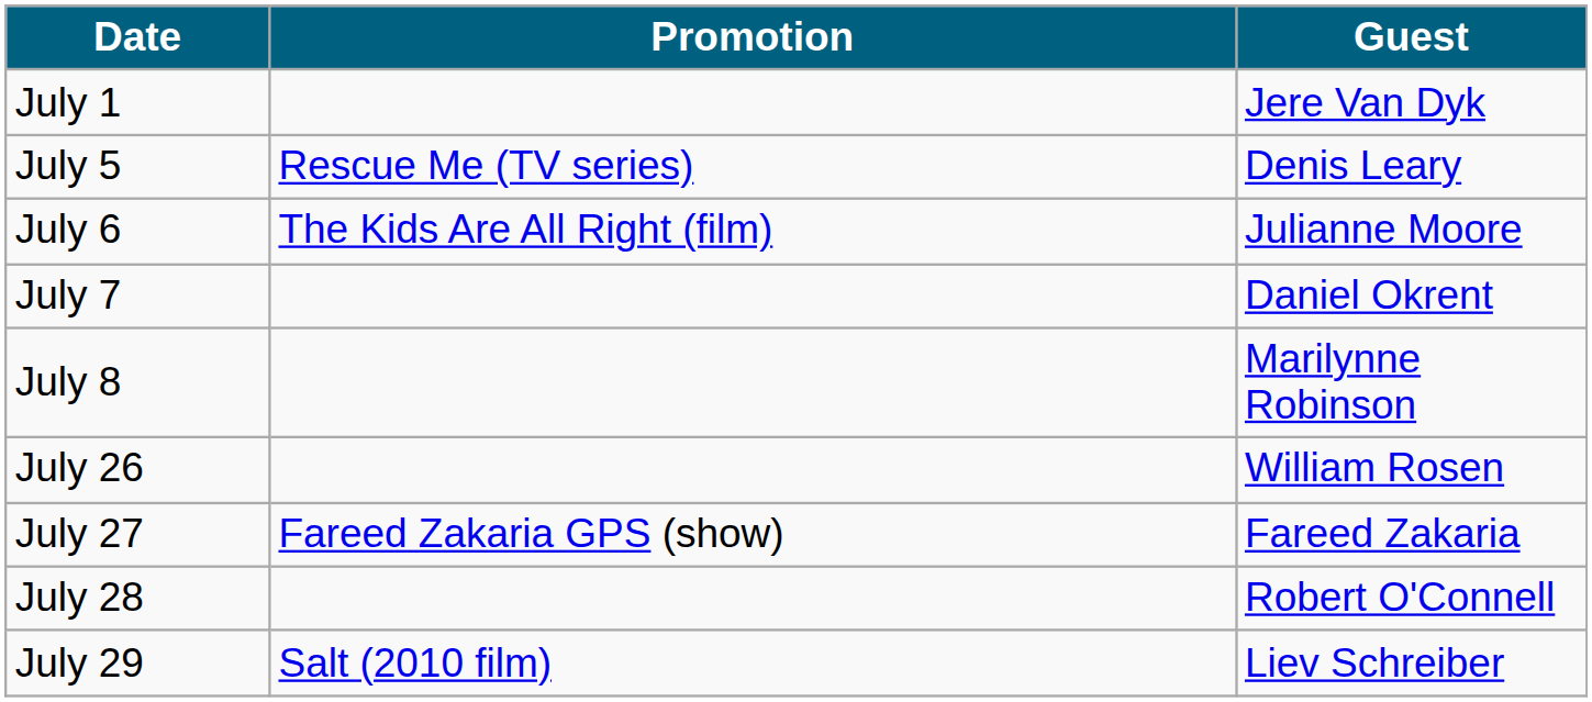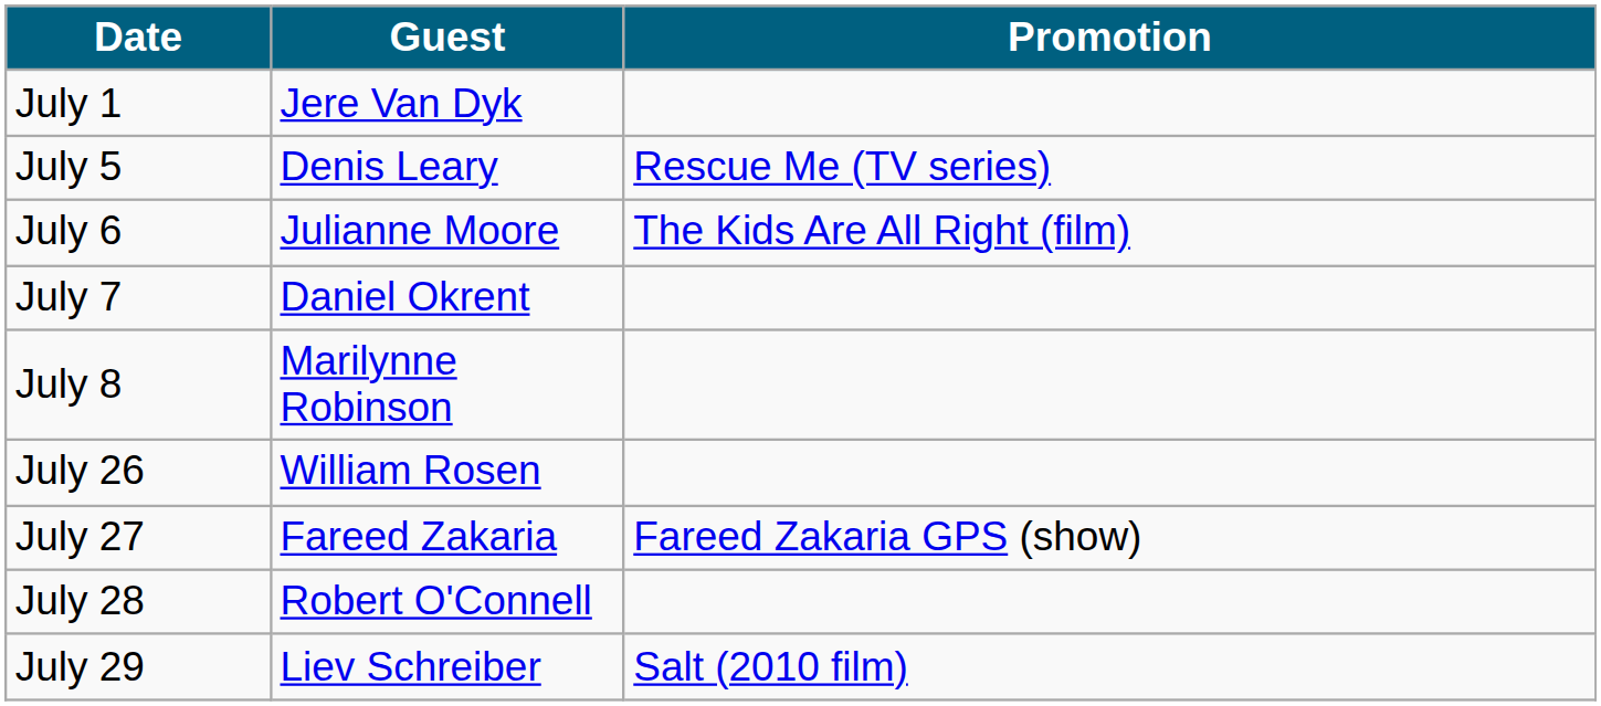 <table class="wikitable" width="100%">
 <tr bgcolor="#CCCCCC">
 <th width="15%" style="background:#006080; color:#FFFFFF">Date</th>
+<th width="20%" style="background:#006080; color:#FFFFFF">Guest</th>
 <th width="55%" style="background:#006080; color:#FFFFFF">Promotion</th>
-<th width="20%" style="background:#006080; color:#FFFFFF">Guest</th>
 </tr>
 <tr>
 <td>July 1</td>
+<td><a href='#'>Jere Van Dyk</a></td>
 <td></td>
-<td><a href='#'>Jere Van Dyk</a></td>
 </tr>
 <tr>
 <td>July 5</td>
+<td><a href='#'>Denis Leary</a></td>
 <td><a href='#'>Rescue Me (TV series)</a></td>
-<td><a href='#'>Denis Leary</a></td>
 </tr>
 <tr>
 <td>July 6</td>
+<td><a href='#'>Julianne Moore</a></td>
 <td><a href='#'>The Kids Are All Right (film)</a></td>
-<td><a href='#'>Julianne Moore</a></td>
 </tr>
 <tr>
 <td>July 7</td>
+<td><a href='#'>Daniel Okrent</a></td>
 <td></td>
-<td><a href='#'>Daniel Okrent</a></td>
 </tr>
 <tr>
 <td>July 8</td>
+<td><a href='#'>Marilynne Robinson</a></td>
 <td></td>
-<td><a href='#'>Marilynne Robinson</a></td>
 </tr>
 <tr>
 <td>July 26</td>
+<td><a href='#'>William Rosen</a></td>
 <td></td>
-<td><a href='#'>William Rosen</a></td>
 </tr>
 <tr>
 <td>July 27</td>
+<td><a href='#'>Fareed Zakaria</a></td>
 <td><a href='#'>Fareed Zakaria GPS</a> (show)</td>
-<td><a href='#'>Fareed Zakaria</a></td>
 </tr>
 <tr>
 <td>July 28</td>
+<td><a href='#'>Robert O'Connell</a></td>
 <td></td>
-<td><a href='#'>Robert O'Connell</a></td>
 </tr>
 <tr>
 <td>July 29</td>
+<td><a href='#'>Liev Schreiber</a></td>
 <td><a href='#'>Salt (2010 film)</a></td>
-<td><a href='#'>Liev Schreiber</a></td>
 </tr>
 </table>
